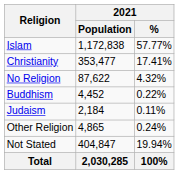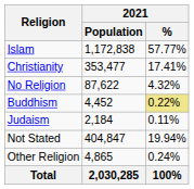 <table class="wikitable sortable">
 <tr>
 <th rowspan="2">Religion</th>
 <th colspan="2">2021</th>
 </tr>
 <tr>
 <th>Population</th>
 <th>%</th>
 </tr>
 <tr>
 <td><a href='#'>Islam</a></td>
 <td>1,172,838</td>
 <td>57.77%</td>
 </tr>
 <tr>
 <td><a href='#'>Christianity</a></td>
 <td>353,477</td>
 <td>17.41%</td>
 </tr>
 <tr>
 <td><a href='#'>No Religion</a></td>
 <td>87,622</td>
 <td>4.32%</td>
 </tr>
 <tr>
 <td><a href='#'>Buddhism</a></td>
 <td>4,452</td>
-<td>0.22%</td>
+<td style="background: khaki;">0.22%</td>
 </tr>
 <tr>
 <td><a href='#'>Judaism</a></td>
 <td>2,184</td>
 <td>0.11%</td>
 </tr>
 <tr>
+<td>Not Stated</td>
+<td>404,847</td>
+<td>19.94%</td>
+</tr>
+<tr>
 <td>Other Religion</td>
 <td>4,865</td>
 <td>0.24%</td>
-</tr>
-<tr>
-<td>Not Stated</td>
-<td>404,847</td>
-<td>19.94%</td>
 </tr>
 <tr>
 <th>Total</th>
 <th>2,030,285</th>
 <th>100%</th>
 </tr>
 </table>
